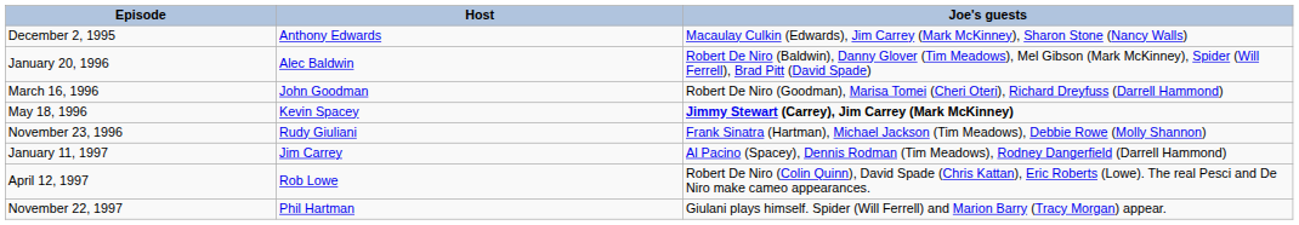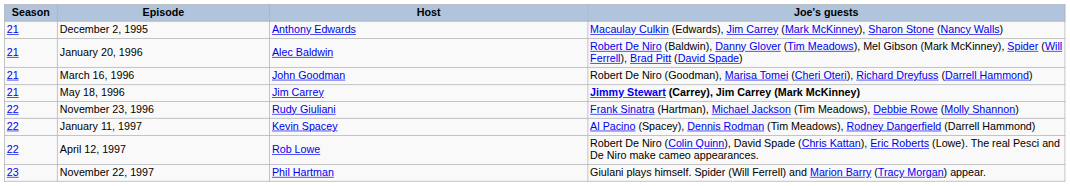 <table class="wikitable" style="width:100%;">
 <tr>
+<th style="background:#B0C4DE;" width="5%">Season</th>
 <th style="background:#B0C4DE;" width="20%">Episode</th>
 <th style="background:#B0C4DE;" width="30%">Host</th>
 <th style="background:#B0C4DE;" width="45%">Joe's guests</th>
 </tr>
 <tr>
+<td><a href='#'>21</a></td>
 <td>December 2, 1995</td>
 <td><a href='#'>Anthony Edwards</a></td>
 <td><a href='#'>Macaulay Culkin</a> (Edwards), <a href='#'>Jim Carrey</a> (<a href='#'>Mark McKinney</a>), <a href='#'>Sharon Stone</a> (<a href='#'>Nancy Walls</a>)</td>
 </tr>
 <tr>
+<td><a href='#'>21</a></td>
 <td>January 20, 1996</td>
 <td><a href='#'>Alec Baldwin</a></td>
 <td><a href='#'>Robert De Niro</a> (Baldwin), <a href='#'>Danny Glover</a> (<a href='#'>Tim Meadows</a>), Mel Gibson (Mark McKinney), <a href='#'>Spider</a> (<a href='#'>Will Ferrell</a>), <a href='#'>Brad Pitt</a> (<a href='#'>David Spade</a>)</td>
 </tr>
 <tr>
+<td><a href='#'>21</a></td>
 <td>March 16, 1996</td>
 <td><a href='#'>John Goodman</a></td>
 <td>Robert De Niro (Goodman), <a href='#'>Marisa Tomei</a> (<a href='#'>Cheri Oteri</a>), <a href='#'>Richard Dreyfuss</a> (<a href='#'>Darrell Hammond</a>)</td>
 </tr>
 <tr>
+<td><a href='#'>21</a></td>
 <td>May 18, 1996</td>
-<td><a href='#'>Kevin Spacey</a></td>
+<td><a href='#'>Jim Carrey</a></td>
 <td><strong><a href='#'>Jimmy Stewart</a> (Carrey), Jim Carrey (Mark McKinney)</strong></td>
 </tr>
 <tr>
+<td><a href='#'>22</a></td>
 <td>November 23, 1996</td>
 <td><a href='#'>Rudy Giuliani</a></td>
 <td><a href='#'>Frank Sinatra</a> (Hartman), <a href='#'>Michael Jackson</a> (Tim Meadows), <a href='#'>Debbie Rowe</a> (<a href='#'>Molly Shannon</a>)</td>
 </tr>
 <tr>
+<td><a href='#'>22</a></td>
 <td>January 11, 1997</td>
-<td><a href='#'>Jim Carrey</a></td>
+<td><a href='#'>Kevin Spacey</a></td>
 <td><a href='#'>Al Pacino</a> (Spacey), <a href='#'>Dennis Rodman</a> (Tim Meadows), <a href='#'>Rodney Dangerfield</a> (Darrell Hammond)</td>
 </tr>
 <tr>
+<td><a href='#'>22</a></td>
 <td>April 12, 1997</td>
 <td><a href='#'>Rob Lowe</a></td>
 <td>Robert De Niro (<a href='#'>Colin Quinn</a>), David Spade (<a href='#'>Chris Kattan</a>), <a href='#'>Eric Roberts</a> (Lowe). The real Pesci and De Niro make cameo appearances.</td>
 </tr>
 <tr>
+<td><a href='#'>23</a></td>
 <td>November 22, 1997</td>
 <td><a href='#'>Phil Hartman</a></td>
 <td>Giulani plays himself. Spider (Will Ferrell) and <a href='#'>Marion Barry</a> (<a href='#'>Tracy Morgan</a>) appear.</td>
 </tr>
 </table>
